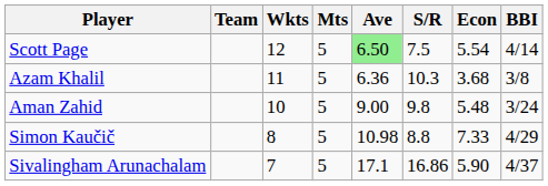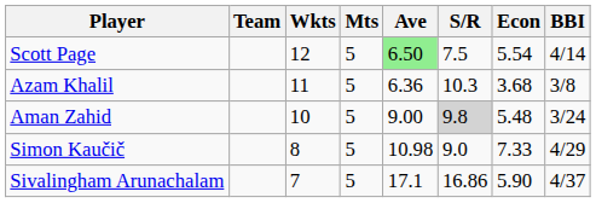 <table class="wikitable">
 <tr>
 <th>Player</th>
 <th>Team</th>
 <th>Wkts</th>
 <th>Mts</th>
 <th>Ave</th>
 <th>S/R</th>
 <th>Econ</th>
 <th>BBI</th>
 </tr>
 <tr>
 <td><a href='#'>Scott Page</a></td>
 <td></td>
 <td>12</td>
 <td>5</td>
 <td style="background: lightgreen;">6.50</td>
 <td>7.5</td>
 <td>5.54</td>
 <td>4/14</td>
 </tr>
 <tr>
 <td><a href='#'>Azam Khalil</a></td>
 <td></td>
 <td>11</td>
 <td>5</td>
 <td>6.36</td>
 <td>10.3</td>
 <td>3.68</td>
 <td>3/8</td>
 </tr>
 <tr>
 <td><a href='#'>Aman Zahid</a></td>
 <td></td>
 <td>10</td>
 <td>5</td>
 <td>9.00</td>
-<td>9.8</td>
+<td style="background: lightgrey;">9.8</td>
 <td>5.48</td>
 <td>3/24</td>
 </tr>
 <tr>
 <td><a href='#'>Simon Kaučič</a></td>
 <td></td>
 <td>8</td>
 <td>5</td>
 <td>10.98</td>
-<td>8.8</td>
+<td>9.0</td>
 <td>7.33</td>
 <td>4/29</td>
 </tr>
 <tr>
 <td><a href='#'>Sivalingham Arunachalam</a></td>
 <td></td>
 <td>7</td>
 <td>5</td>
 <td>17.1</td>
 <td>16.86</td>
 <td>5.90</td>
 <td>4/37</td>
 </tr>
 </table>
